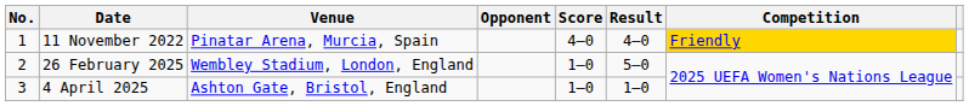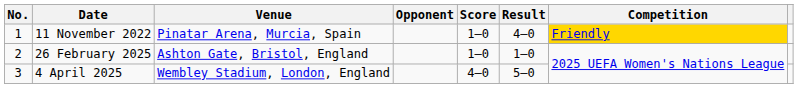 <table class="wikitable">
 <tr>
 <th scope="col">No.</th>
 <th scope="col">Date</th>
 <th scope="col">Venue</th>
 <th scope="col">Opponent</th>
 <th scope="col">Score</th>
 <th scope="col">Result</th>
 <th scope="col">Competition</th>
 <th scope="col" class="unsortable"></th>
 </tr>
 <tr>
 <td align=center>1</td>
 <td>11 November 2022</td>
 <td><a href='#'>Pinatar Arena</a>, <a href='#'>Murcia</a>, Spain</td>
 <td></td>
-<td align=center>4–0</td>
+<td align=center>1–0</td>
 <td align=center>4–0</td>
 <td style="background: gold;"><a href='#'>Friendly</a></td>
 <td align=center></td>
 </tr>
 <tr>
 <td align=center>2</td>
 <td>26 February 2025</td>
-<td><a href='#'>Wembley Stadium</a>, <a href='#'>London</a>, England</td>
+<td><a href='#'>Ashton Gate</a>, <a href='#'>Bristol</a>, England</td>
 <td></td>
 <td align=center>1–0</td>
-<td align=center>5–0</td>
+<td align=center>1–0</td>
 <td rowspan=2><a href='#'>2025 UEFA Women's Nations League</a></td>
 <td align=center></td>
 </tr>
 <tr>
 <td align=center>3</td>
 <td>4 April 2025</td>
-<td><a href='#'>Ashton Gate</a>, <a href='#'>Bristol</a>, England</td>
+<td><a href='#'>Wembley Stadium</a>, <a href='#'>London</a>, England</td>
 <td></td>
-<td align=center>1–0</td>
-<td align=center>1–0</td>
+<td align=center>4–0</td>
+<td align=center>5–0</td>
 <td align=center></td>
 </tr>
 </table>
